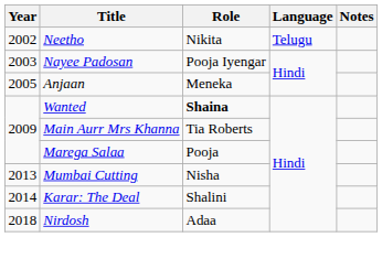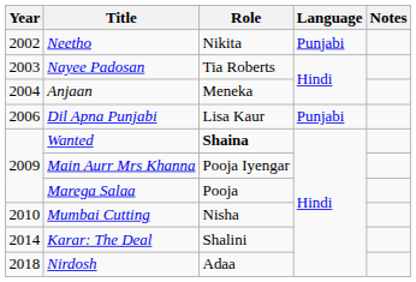 <table class="wikitable sortable">
 <tr>
 <th>Year</th>
 <th>Title</th>
 <th>Role</th>
 <th>Language</th>
 <th>Notes</th>
 </tr>
 <tr>
 <td>2002</td>
 <td><em><a href='#'>Neetho</a></em></td>
 <td>Nikita</td>
-<td><a href='#'>Telugu</a></td>
+<td><a href='#'>Punjabi</a></td>
 <td></td>
 </tr>
 <tr>
 <td>2003</td>
 <td><em><a href='#'>Nayee Padosan</a></em></td>
-<td>Pooja Iyengar</td>
+<td>Tia Roberts</td>
 <td rowspan="2"><a href='#'>Hindi</a></td>
 <td></td>
 </tr>
 <tr>
-<td>2005</td>
+<td>2004</td>
 <td><em>Anjaan</em></td>
 <td>Meneka</td>
+<td></td>
+</tr>
+<tr>
+<td>2006</td>
+<td><em><a href='#'>Dil Apna Punjabi</a></em></td>
+<td>Lisa Kaur</td>
+<td><a href='#'>Punjabi</a></td>
 <td></td>
 </tr>
 <tr>
 <td rowspan="3">2009</td>
 <td><em><a href='#'>Wanted</a></em></td>
 <td><strong>Shaina</strong></td>
 <td rowspan="6"><a href='#'>Hindi</a></td>
 <td></td>
 </tr>
 <tr>
 <td><em><a href='#'>Main Aurr Mrs Khanna</a></em></td>
-<td>Tia Roberts</td>
+<td>Pooja Iyengar</td>
 <td></td>
 </tr>
 <tr>
 <td><em><a href='#'>Marega Salaa</a></em></td>
 <td>Pooja</td>
 <td></td>
 </tr>
 <tr>
-<td>2013</td>
+<td>2010</td>
 <td><em><a href='#'>Mumbai Cutting</a></em></td>
 <td>Nisha</td>
 <td></td>
 </tr>
 <tr>
 <td>2014</td>
 <td><em><a href='#'>Karar: The Deal</a></em></td>
 <td>Shalini</td>
 <td></td>
 </tr>
 <tr>
 <td>2018</td>
 <td><em><a href='#'>Nirdosh</a></em></td>
 <td>Adaa</td>
 <td></td>
 </tr>
 </table>
